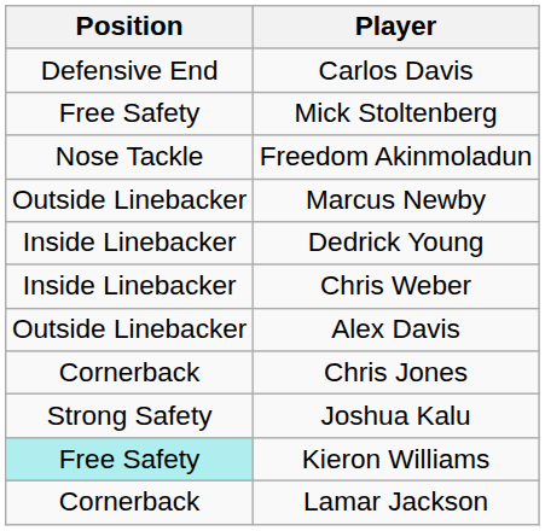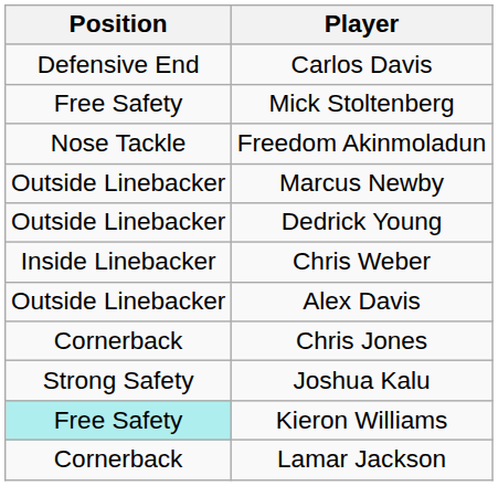 <table class="wikitable" style="text-align: center;">
 <tr>
 <th>Position</th>
 <th>Player</th>
 </tr>
 <tr>
 <td>Defensive End</td>
 <td>Carlos Davis</td>
 </tr>
 <tr>
 <td>Free Safety</td>
 <td>Mick Stoltenberg</td>
 </tr>
 <tr>
 <td>Nose Tackle</td>
 <td>Freedom Akinmoladun</td>
 </tr>
 <tr>
 <td>Outside Linebacker</td>
 <td>Marcus Newby</td>
 </tr>
 <tr>
-<td>Inside Linebacker</td>
+<td>Outside Linebacker</td>
 <td>Dedrick Young</td>
 </tr>
 <tr>
 <td>Inside Linebacker</td>
 <td>Chris Weber</td>
 </tr>
 <tr>
 <td>Outside Linebacker</td>
 <td>Alex Davis</td>
 </tr>
 <tr>
 <td>Cornerback</td>
 <td>Chris Jones</td>
 </tr>
 <tr>
 <td>Strong Safety</td>
 <td>Joshua Kalu</td>
 </tr>
 <tr>
 <td style="background: paleturquoise;">Free Safety</td>
 <td>Kieron Williams</td>
 </tr>
 <tr>
 <td>Cornerback</td>
 <td>Lamar Jackson</td>
 </tr>
 </table>
